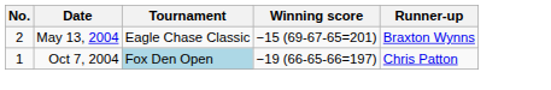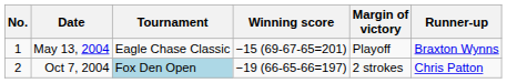 <table class="wikitable" style="font-size:95%;">
 <tr>
 <th>No.</th>
 <th>Date</th>
 <th>Tournament</th>
 <th>Winning score</th>
+<th>Margin of<br>victory</th>
 <th>Runner-up</th>
 </tr>
 <tr>
-<td align=center>2</td>
+<td align=center>1</td>
 <td align=right>May 13, <a href='#'>2004</a></td>
 <td>Eagle Chase Classic</td>
 <td>−15 (69-67-65=201)</td>
+<td>Playoff</td>
 <td> <a href='#'>Braxton Wynns</a></td>
 </tr>
 <tr>
-<td align=center>1</td>
+<td align=center>2</td>
 <td align=right>Oct 7, 2004</td>
 <td style="background: lightblue;">Fox Den Open</td>
 <td>−19 (66-65-66=197)</td>
+<td>2 strokes</td>
 <td> <a href='#'>Chris Patton</a></td>
 </tr>
 </table>
